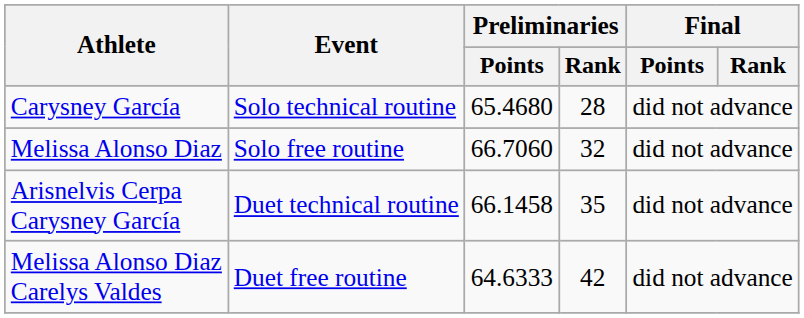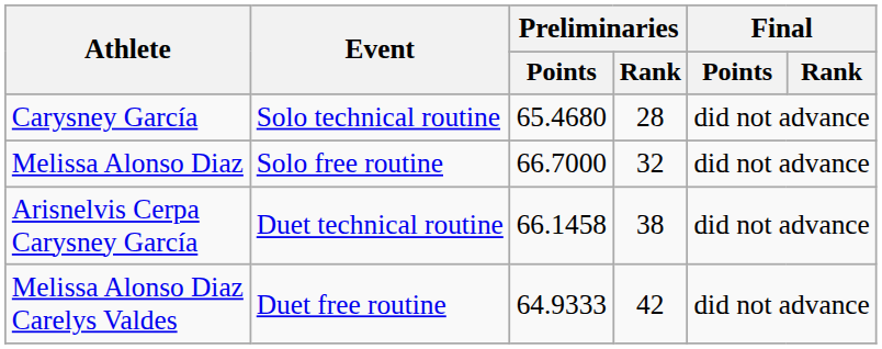 <table class=wikitable style="font-size:90%">
 <tr>
 <th rowspan="2">Athlete</th>
 <th rowspan="2">Event</th>
 <th colspan="2">Preliminaries</th>
 <th colspan="2">Final</th>
 </tr>
 <tr style="font-size:95%">
 <th>Points</th>
 <th>Rank</th>
 <th>Points</th>
 <th>Rank</th>
 </tr>
 <tr align=center>
 <td align=left><a href='#'>Carysney García</a></td>
 <td align=left><a href='#'>Solo technical routine</a></td>
 <td>65.4680</td>
 <td>28</td>
 <td colspan=2>did not advance</td>
 </tr>
 <tr align=center>
 <td align=left><a href='#'>Melissa Alonso Diaz</a></td>
 <td align=left><a href='#'>Solo free routine</a></td>
-<td>66.7060</td>
+<td>66.7000</td>
 <td>32</td>
 <td colspan=2>did not advance</td>
 </tr>
 <tr align=center>
 <td align=left><a href='#'>Arisnelvis Cerpa</a><br><a href='#'>Carysney García</a></td>
 <td align=left><a href='#'>Duet technical routine</a></td>
 <td>66.1458</td>
-<td>35</td>
+<td>38</td>
 <td colspan=2>did not advance</td>
 </tr>
 <tr align=center>
 <td align=left><a href='#'>Melissa Alonso Diaz</a><br><a href='#'>Carelys Valdes</a></td>
 <td align=left><a href='#'>Duet free routine</a></td>
-<td>64.6333</td>
+<td>64.9333</td>
 <td>42</td>
 <td colspan=2>did not advance</td>
 </tr>
 </table>
